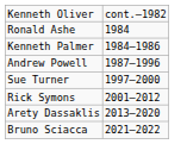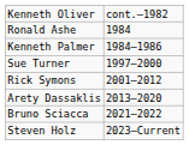 <table class="wikitable">
 <tr>
 <td>Kenneth Oliver</td>
 <td>cont.–1982</td>
 </tr>
 <tr>
 <td>Ronald Ashe</td>
 <td>1984</td>
 </tr>
 <tr>
 <td>Kenneth Palmer</td>
 <td>1984–1986</td>
-</tr>
-<tr>
-<td>Andrew Powell</td>
-<td>1987–1996</td>
 </tr>
 <tr>
 <td>Sue Turner</td>
 <td>1997–2000</td>
 </tr>
 <tr>
 <td>Rick Symons</td>
 <td>2001–2012</td>
 </tr>
 <tr>
 <td>Arety Dassaklis</td>
 <td>2013–2020</td>
 </tr>
 <tr>
 <td>Bruno Sciacca</td>
 <td>2021–2022</td>
 </tr>
+<tr>
+<td>Steven Holz</td>
+<td>2023–Current</td>
+</tr>
 </table>
